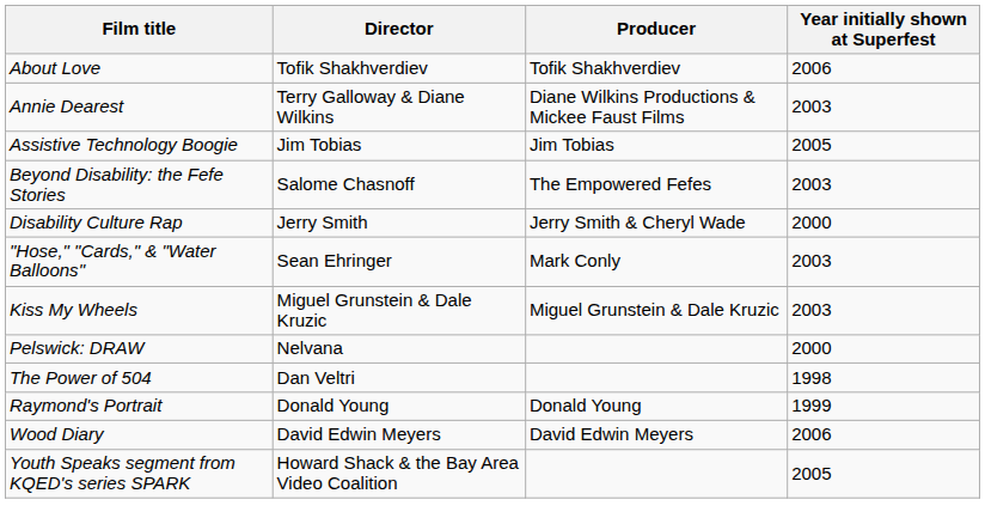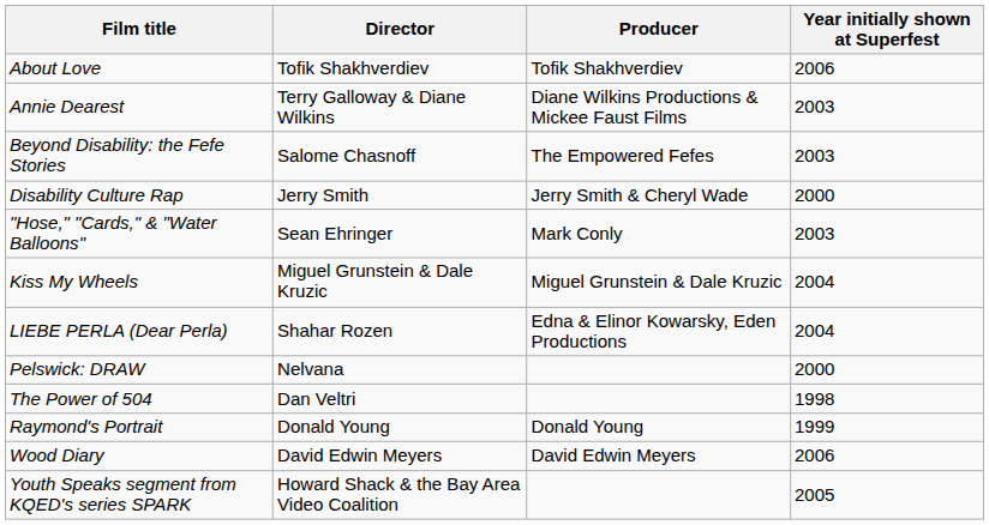 <table class="wikitable sortable">
 <tr>
 <th>Film title</th>
 <th>Director</th>
 <th>Producer</th>
 <th>Year initially shown at Superfest</th>
 </tr>
 <tr>
 <td><em>About Love</em></td>
 <td>Tofik Shakhverdiev</td>
 <td>Tofik Shakhverdiev</td>
 <td>2006</td>
 </tr>
 <tr>
 <td><em>Annie Dearest</em></td>
 <td>Terry Galloway & Diane Wilkins</td>
 <td>Diane Wilkins Productions & Mickee Faust Films</td>
 <td>2003</td>
-</tr>
-<tr>
-<td><em>Assistive Technology Boogie</em></td>
-<td>Jim Tobias</td>
-<td>Jim Tobias</td>
-<td>2005</td>
 </tr>
 <tr>
 <td><em>Beyond Disability: the Fefe Stories</em></td>
 <td>Salome Chasnoff</td>
 <td>The Empowered Fefes</td>
 <td>2003</td>
 </tr>
 <tr>
 <td><em>Disability Culture Rap</em></td>
 <td>Jerry Smith</td>
 <td>Jerry Smith & Cheryl Wade</td>
 <td>2000</td>
 </tr>
 <tr>
 <td><em>"Hose," "Cards," & "Water Balloons"</em></td>
 <td>Sean Ehringer</td>
 <td>Mark Conly</td>
 <td>2003</td>
 </tr>
 <tr>
 <td><em>Kiss My Wheels</em></td>
 <td>Miguel Grunstein & Dale Kruzic</td>
 <td>Miguel Grunstein & Dale Kruzic</td>
-<td>2003</td>
+<td>2004</td>
+</tr>
+<tr>
+<td><em>LIEBE PERLA (Dear Perla)</em></td>
+<td>Shahar Rozen</td>
+<td>Edna & Elinor Kowarsky, Eden Productions</td>
+<td>2004</td>
 </tr>
 <tr>
 <td><em>Pelswick: DRAW</em></td>
 <td>Nelvana</td>
 <td></td>
 <td>2000</td>
 </tr>
 <tr>
 <td><em>The Power of 504</em></td>
 <td>Dan Veltri</td>
 <td></td>
 <td>1998</td>
 </tr>
 <tr>
 <td><em>Raymond's Portrait</em></td>
 <td>Donald Young</td>
 <td>Donald Young</td>
 <td>1999</td>
 </tr>
 <tr>
 <td><em>Wood Diary</em></td>
 <td>David Edwin Meyers</td>
 <td>David Edwin Meyers</td>
 <td>2006</td>
 </tr>
 <tr>
 <td><em>Youth Speaks segment from KQED's series SPARK</em></td>
 <td>Howard Shack & the Bay Area Video Coalition</td>
 <td></td>
 <td>2005</td>
 </tr>
 </table>
